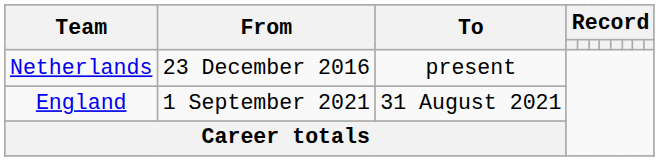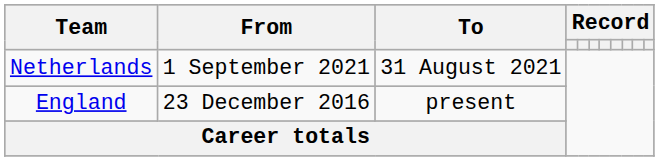 <table class="wikitable" style="text-align: center">
 <tr>
 <th rowspan=2>Team</th>
 <th rowspan=2>From</th>
 <th rowspan=2>To</th>
 <th colspan=8>Record</th>
 </tr>
 <tr>
 <th></th>
 <th></th>
 <th></th>
 <th></th>
 <th></th>
 <th></th>
 <th></th>
 <th></th>
 </tr>
 <tr>
 <td><a href='#'>Netherlands</a></td>
-<td>23 December 2016</td>
-<td>present<br></td>
+<td>1 September 2021</td>
+<td>31 August 2021<br></td>
 </tr>
 <tr>
 <td><a href='#'>England</a></td>
-<td>1 September 2021</td>
-<td>31 August 2021<br></td>
+<td>23 December 2016</td>
+<td>present<br></td>
 </tr>
 <tr>
 <th colspan=3>Career totals<br></th>
 </tr>
 </table>
